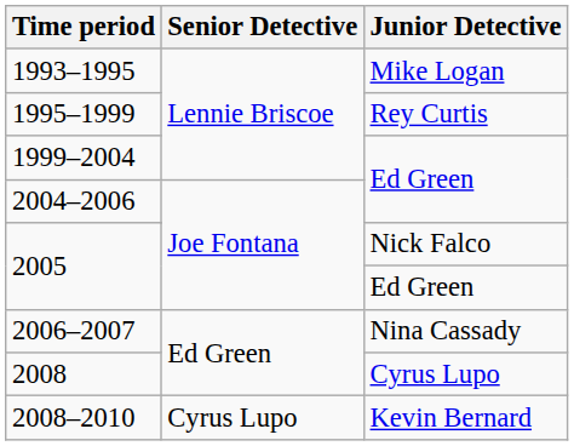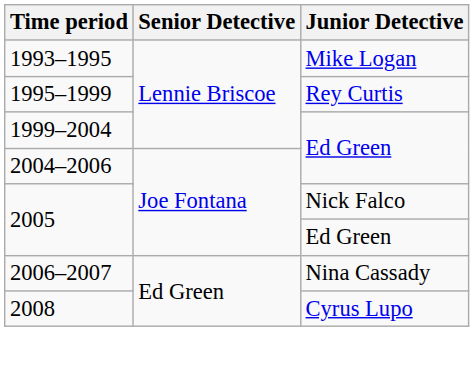 <table class="wikitable">
 <tr>
 <th>Time period</th>
 <th>Senior Detective</th>
 <th>Junior Detective</th>
 </tr>
 <tr>
 <td>1993–1995</td>
 <td rowspan="3"><a href='#'>Lennie Briscoe</a></td>
 <td><a href='#'>Mike Logan</a></td>
 </tr>
 <tr>
 <td>1995–1999</td>
 <td><a href='#'>Rey Curtis</a></td>
 </tr>
 <tr>
 <td>1999–2004</td>
 <td rowspan="3"><a href='#'>Ed Green</a></td>
 </tr>
 <tr>
 <td>2004–2006</td>
 <td rowspan="4"><a href='#'>Joe Fontana</a></td>
 </tr>
 <tr>
 <td rowspan="3">2005</td>
 </tr>
 <tr>
 <td>Nick Falco</td>
 </tr>
 <tr>
 <td>Ed Green</td>
 </tr>
 <tr>
 <td>2006–2007</td>
 <td rowspan="2">Ed Green</td>
 <td>Nina Cassady</td>
 </tr>
 <tr>
 <td>2008</td>
 <td><a href='#'>Cyrus Lupo</a></td>
 </tr>
-<tr>
-<td>2008–2010</td>
-<td>Cyrus Lupo</td>
-<td><a href='#'>Kevin Bernard</a></td>
-</tr>
 </table>
